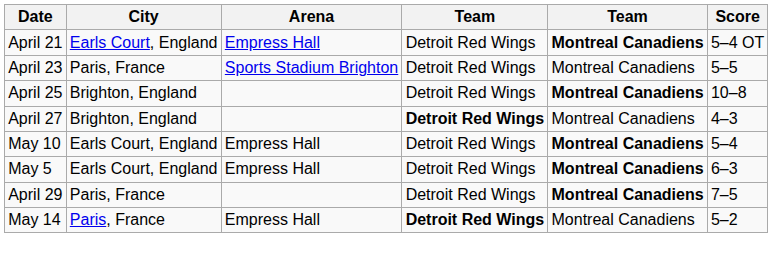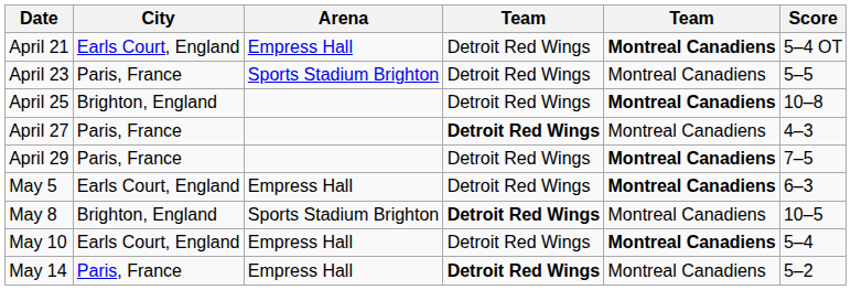 <table class="wikitable">
 <tr>
 <th>Date</th>
 <th>City</th>
 <th>Arena</th>
 <th>Team</th>
 <th>Team</th>
 <th>Score</th>
 </tr>
 <tr>
 <td>April 21</td>
 <td><a href='#'>Earls Court</a>, England</td>
 <td><a href='#'>Empress Hall</a></td>
 <td>Detroit Red Wings</td>
 <td><strong>Montreal Canadiens</strong></td>
 <td>5–4 OT</td>
 </tr>
 <tr>
 <td>April 23</td>
 <td>Paris, France</td>
 <td><a href='#'>Sports Stadium Brighton</a></td>
 <td>Detroit Red Wings</td>
 <td>Montreal Canadiens</td>
 <td>5–5</td>
 </tr>
 <tr>
 <td>April 25</td>
 <td>Brighton, England</td>
 <td></td>
 <td>Detroit Red Wings</td>
 <td><strong>Montreal Canadiens</strong></td>
 <td>10–8</td>
 </tr>
 <tr>
 <td>April 27</td>
-<td>Brighton, England</td>
+<td>Paris, France</td>
 <td></td>
 <td><strong>Detroit Red Wings</strong></td>
 <td>Montreal Canadiens</td>
 <td>4–3</td>
+</tr>
+<tr>
+<td>April 29</td>
+<td>Paris, France</td>
+<td></td>
+<td>Detroit Red Wings</td>
+<td><strong>Montreal Canadiens</strong></td>
+<td>7–5</td>
+</tr>
+<tr>
+<td>May 5</td>
+<td>Earls Court, England</td>
+<td>Empress Hall</td>
+<td>Detroit Red Wings</td>
+<td><strong>Montreal Canadiens</strong></td>
+<td>6–3</td>
+</tr>
+<tr>
+<td>May 8</td>
+<td>Brighton, England</td>
+<td>Sports Stadium Brighton</td>
+<td><strong>Detroit Red Wings</strong></td>
+<td>Montreal Canadiens</td>
+<td>10–5</td>
 </tr>
 <tr>
 <td>May 10</td>
 <td>Earls Court, England</td>
 <td>Empress Hall</td>
 <td>Detroit Red Wings</td>
 <td><strong>Montreal Canadiens</strong></td>
 <td>5–4</td>
 </tr>
 <tr>
-<td>May 5</td>
-<td>Earls Court, England</td>
-<td>Empress Hall</td>
-<td>Detroit Red Wings</td>
-<td><strong>Montreal Canadiens</strong></td>
-<td>6–3</td>
-</tr>
-<tr>
-<td>April 29</td>
-<td>Paris, France</td>
-<td></td>
-<td>Detroit Red Wings</td>
-<td><strong>Montreal Canadiens</strong></td>
-<td>7–5</td>
-</tr>
-<tr>
 <td>May 14</td>
 <td><a href='#'>Paris</a>, France</td>
 <td>Empress Hall</td>
 <td><strong>Detroit Red Wings</strong></td>
 <td>Montreal Canadiens</td>
 <td>5–2</td>
 </tr>
 </table>
